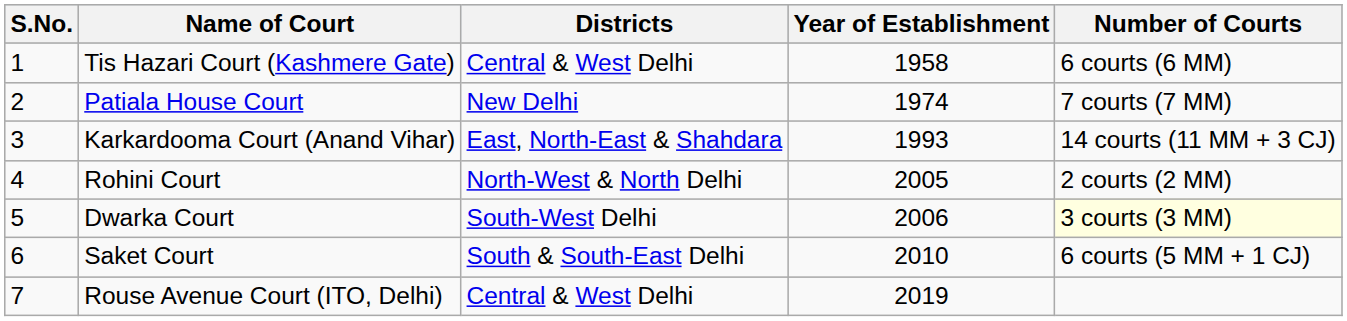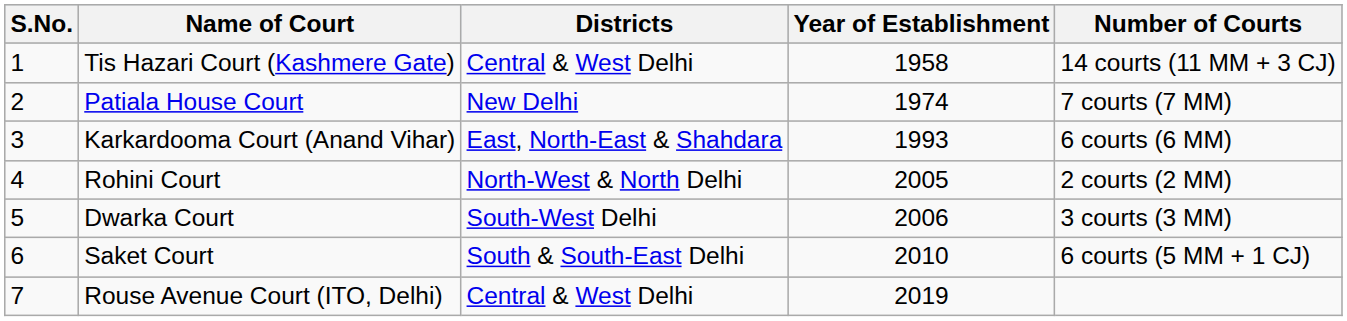 <table class="wikitable sortable">
 <tr style="background:#cde;">
 <th>S.No.</th>
 <th>Name of Court</th>
 <th>Districts</th>
 <th>Year of Establishment</th>
 <th>Number of Courts</th>
 </tr>
 <tr>
 <td>1</td>
 <td>Tis Hazari Court (<a href='#'>Kashmere Gate</a>)</td>
 <td><a href='#'>Central</a> & <a href='#'>West</a> Delhi</td>
 <td align=center>1958</td>
-<td>6 courts (6 MM)</td>
+<td>14 courts (11 MM + 3 CJ)</td>
 </tr>
 <tr>
 <td>2</td>
 <td><a href='#'>Patiala House Court</a></td>
 <td><a href='#'>New Delhi</a></td>
 <td align=center>1974</td>
 <td>7 courts (7 MM)</td>
 </tr>
 <tr>
 <td>3</td>
 <td>Karkardooma Court (Anand Vihar)</td>
 <td><a href='#'>East</a>, <a href='#'>North-East</a> & <a href='#'>Shahdara</a></td>
 <td align=center>1993</td>
-<td>14 courts (11 MM + 3 CJ)</td>
+<td>6 courts (6 MM)</td>
 </tr>
 <tr>
 <td>4</td>
 <td>Rohini Court</td>
 <td><a href='#'>North-West</a> & <a href='#'>North</a> Delhi</td>
 <td align=center>2005</td>
 <td>2 courts (2 MM)</td>
 </tr>
 <tr>
 <td>5</td>
 <td>Dwarka Court</td>
 <td><a href='#'>South-West</a> Delhi</td>
 <td align=center>2006</td>
-<td style="background: lightyellow;">3 courts (3 MM)</td>
+<td>3 courts (3 MM)</td>
 </tr>
 <tr>
 <td>6</td>
 <td>Saket Court</td>
 <td><a href='#'>South</a> & <a href='#'>South-East</a> Delhi</td>
 <td align=center>2010</td>
 <td>6 courts (5 MM + 1 CJ)</td>
 </tr>
 <tr>
 <td>7</td>
 <td>Rouse Avenue Court (ITO, Delhi)</td>
 <td><a href='#'>Central</a> & <a href='#'>West</a> Delhi</td>
 <td align=center>2019</td>
 </tr>
 </table>
